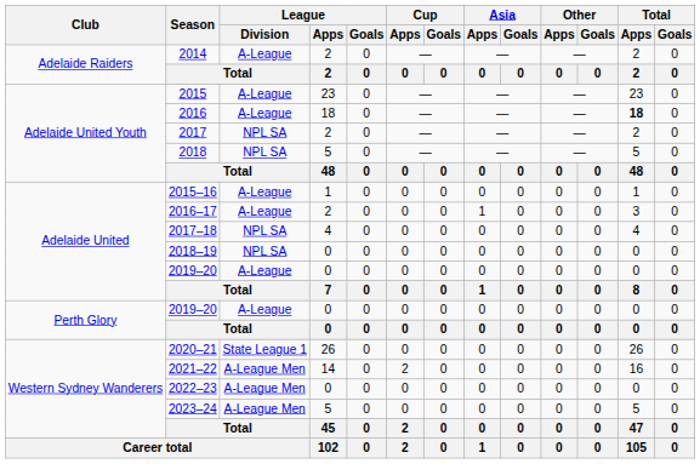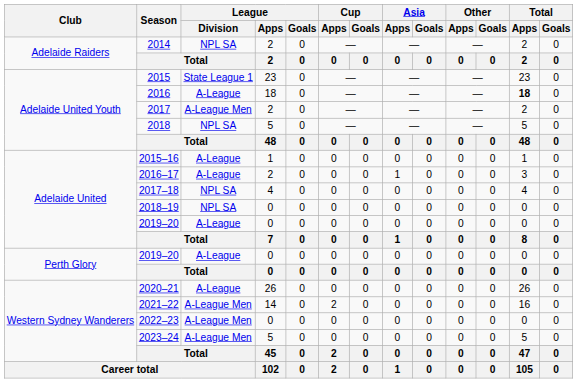 <table class="wikitable" style="text-align:center">
 <tr>
 <th rowspan=2>Club</th>
 <th rowspan=2>Season</th>
 <th colspan=3>League</th>
 <th colspan=2>Cup</th>
 <th colspan=2><a href='#'>Asia</a></th>
 <th colspan=2>Other</th>
 <th colspan=2>Total</th>
 </tr>
 <tr>
 <th>Division</th>
 <th>Apps</th>
 <th>Goals</th>
 <th>Apps</th>
 <th>Goals</th>
 <th>Apps</th>
 <th>Goals</th>
 <th>Apps</th>
 <th>Goals</th>
 <th>Apps</th>
 <th>Goals</th>
 </tr>
 <tr>
 <td rowspan="2"><a href='#'>Adelaide Raiders</a></td>
 <td><a href='#'>2014</a></td>
-<td><a href='#'>A-League</a></td>
+<td><a href='#'>NPL SA</a></td>
 <td>2</td>
 <td>0</td>
 <td colspan=2>—</td>
 <td colspan=2>—</td>
 <td colspan=2>—</td>
 <td>2</td>
 <td>0</td>
 </tr>
 <tr>
 <th colspan=2>Total</th>
 <th>2</th>
 <th>0</th>
 <th>0</th>
 <th>0</th>
 <th>0</th>
 <th>0</th>
 <th>0</th>
 <th>0</th>
 <th>2</th>
 <th>0</th>
 </tr>
 <tr>
 <td rowspan="5"><a href='#'>Adelaide United Youth</a></td>
 <td><a href='#'>2015</a></td>
-<td><a href='#'>A-League</a></td>
+<td><a href='#'>State League 1</a></td>
 <td>23</td>
 <td>0</td>
 <td colspan=2>—</td>
 <td colspan=2>—</td>
 <td colspan=2>—</td>
 <td>23</td>
 <td>0</td>
 </tr>
 <tr>
 <td><a href='#'>2016</a></td>
 <td><a href='#'>A-League</a></td>
 <td>18</td>
 <td>0</td>
 <td colspan=2>—</td>
 <td colspan=2>—</td>
 <td colspan=2>—</td>
 <td><strong>18</strong></td>
 <td>0</td>
 </tr>
 <tr>
 <td><a href='#'>2017</a></td>
-<td><a href='#'>NPL SA</a></td>
+<td><a href='#'>A-League Men</a></td>
 <td>2</td>
 <td>0</td>
 <td colspan=2>—</td>
 <td colspan=2>—</td>
 <td colspan=2>—</td>
 <td>2</td>
 <td>0</td>
 </tr>
 <tr>
 <td><a href='#'>2018</a></td>
 <td><a href='#'>NPL SA</a></td>
 <td>5</td>
 <td>0</td>
 <td colspan=2>—</td>
 <td colspan=2>—</td>
 <td colspan=2>—</td>
 <td>5</td>
 <td>0</td>
 </tr>
 <tr>
 <th colspan=2>Total</th>
 <th>48</th>
 <th>0</th>
 <th>0</th>
 <th>0</th>
 <th>0</th>
 <th>0</th>
 <th>0</th>
 <th>0</th>
 <th>48</th>
 <th>0</th>
 </tr>
 <tr>
 <td rowspan="6"><a href='#'>Adelaide United</a></td>
 <td><a href='#'>2015–16</a></td>
 <td><a href='#'>A-League</a></td>
 <td>1</td>
 <td>0</td>
 <td>0</td>
 <td>0</td>
 <td>0</td>
 <td>0</td>
 <td>0</td>
 <td>0</td>
 <td>1</td>
 <td>0</td>
 </tr>
 <tr>
 <td><a href='#'>2016–17</a></td>
 <td><a href='#'>A-League</a></td>
 <td>2</td>
 <td>0</td>
 <td>0</td>
 <td>0</td>
 <td>1</td>
 <td>0</td>
 <td>0</td>
 <td>0</td>
 <td>3</td>
 <td>0</td>
 </tr>
 <tr>
 <td><a href='#'>2017–18</a></td>
 <td><a href='#'>NPL SA</a></td>
 <td>4</td>
 <td>0</td>
 <td>0</td>
 <td>0</td>
 <td>0</td>
 <td>0</td>
 <td>0</td>
 <td>0</td>
 <td>4</td>
 <td>0</td>
 </tr>
 <tr>
 <td><a href='#'>2018–19</a></td>
 <td><a href='#'>NPL SA</a></td>
 <td>0</td>
 <td>0</td>
 <td>0</td>
 <td>0</td>
 <td>0</td>
 <td>0</td>
 <td>0</td>
 <td>0</td>
 <td>0</td>
 <td>0</td>
 </tr>
 <tr>
 <td><a href='#'>2019–20</a></td>
 <td><a href='#'>A-League</a></td>
 <td>0</td>
 <td>0</td>
 <td>0</td>
 <td>0</td>
 <td>0</td>
 <td>0</td>
 <td>0</td>
 <td>0</td>
 <td>0</td>
 <td>0</td>
 </tr>
 <tr>
 <th colspan=2>Total</th>
 <th>7</th>
 <th>0</th>
 <th>0</th>
 <th>0</th>
 <th>1</th>
 <th>0</th>
 <th>0</th>
 <th>0</th>
 <th>8</th>
 <th>0</th>
 </tr>
 <tr>
 <td rowspan="2"><a href='#'>Perth Glory</a></td>
 <td><a href='#'>2019–20</a></td>
 <td><a href='#'>A-League</a></td>
 <td>0</td>
 <td>0</td>
 <td>0</td>
 <td>0</td>
 <td>0</td>
 <td>0</td>
 <td>0</td>
 <td>0</td>
 <td>0</td>
 <td>0</td>
 </tr>
 <tr>
 <th colspan=2>Total</th>
 <th>0</th>
 <th>0</th>
 <th>0</th>
 <th>0</th>
 <th>0</th>
 <th>0</th>
 <th>0</th>
 <th>0</th>
 <th>0</th>
 <th>0</th>
 </tr>
 <tr>
 <td rowspan="5"><a href='#'>Western Sydney Wanderers</a></td>
 <td><a href='#'>2020–21</a></td>
-<td><a href='#'>State League 1</a></td>
+<td><a href='#'>A-League</a></td>
 <td>26</td>
 <td>0</td>
 <td>0</td>
 <td>0</td>
 <td>0</td>
 <td>0</td>
 <td>0</td>
 <td>0</td>
 <td>26</td>
 <td>0</td>
 </tr>
 <tr>
 <td><a href='#'>2021–22</a></td>
 <td><a href='#'>A-League Men</a></td>
 <td>14</td>
 <td>0</td>
 <td>2</td>
 <td>0</td>
 <td>0</td>
 <td>0</td>
 <td>0</td>
 <td>0</td>
 <td>16</td>
 <td>0</td>
 </tr>
 <tr>
 <td><a href='#'>2022–23</a></td>
 <td><a href='#'>A-League Men</a></td>
 <td>0</td>
 <td>0</td>
 <td>0</td>
 <td>0</td>
 <td>0</td>
 <td>0</td>
 <td>0</td>
 <td>0</td>
 <td>0</td>
 <td>0</td>
 </tr>
 <tr>
 <td><a href='#'>2023–24</a></td>
 <td><a href='#'>A-League Men</a></td>
 <td>5</td>
 <td>0</td>
 <td>0</td>
 <td>0</td>
 <td>0</td>
 <td>0</td>
 <td>0</td>
 <td>0</td>
 <td>5</td>
 <td>0</td>
 </tr>
 <tr>
 <th colspan=2>Total</th>
 <th>45</th>
 <th>0</th>
 <th>2</th>
 <th>0</th>
 <th>0</th>
 <th>0</th>
 <th>0</th>
 <th>0</th>
 <th>47</th>
 <th>0</th>
 </tr>
 <tr>
 <th colspan="3">Career total</th>
 <th>102</th>
 <th>0</th>
 <th>2</th>
 <th>0</th>
 <th>1</th>
 <th>0</th>
 <th>0</th>
 <th>0</th>
 <th>105</th>
 <th>0</th>
 </tr>
 </table>
